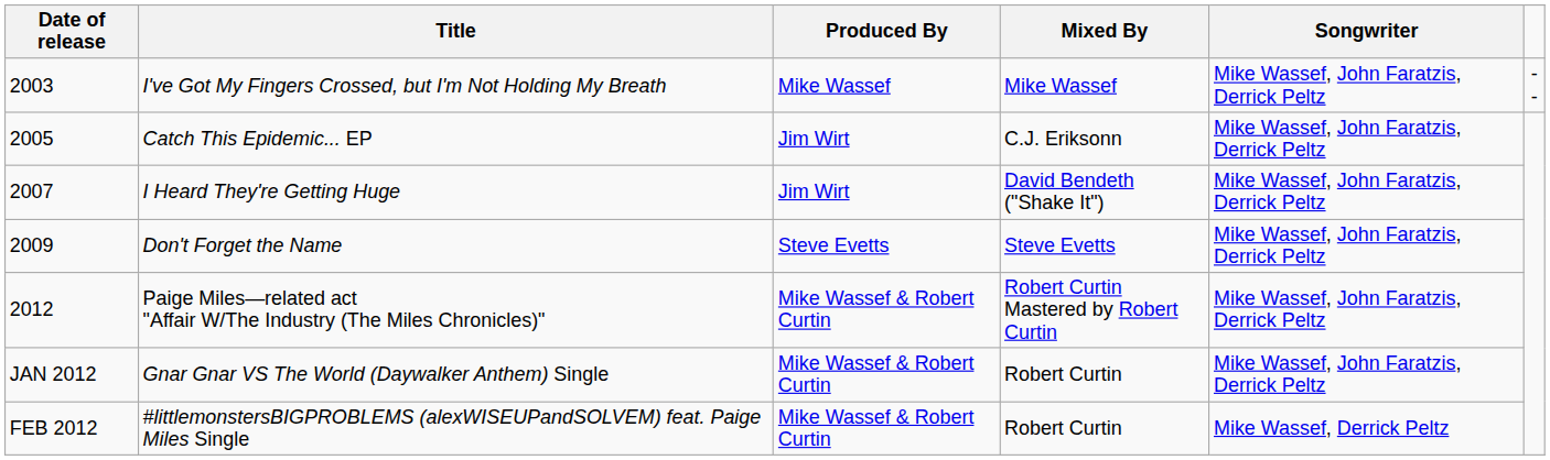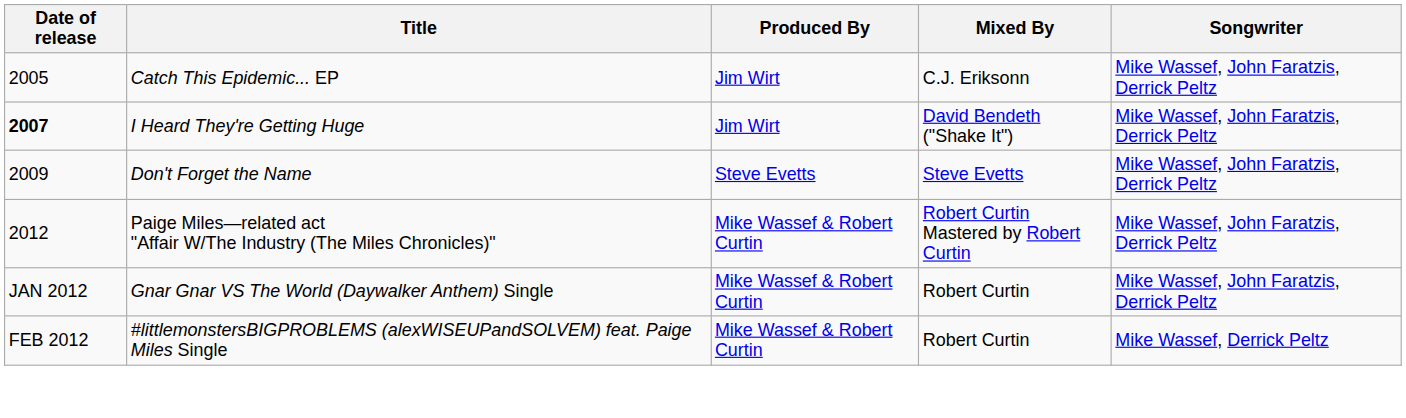 <table class="wikitable">
 <tr>
 <th>Date of release</th>
 <th>Title</th>
 <th>Produced By</th>
 <th>Mixed By</th>
 <th>Songwriter</th>
 </tr>
 <tr>
-<td>2003</td>
-<td><em>I've Got My Fingers Crossed, but I'm Not Holding My Breath</em></td>
-<td><a href='#'>Mike Wassef</a></td>
-<td><a href='#'>Mike Wassef</a></td>
-<td><a href='#'>Mike Wassef</a>, <a href='#'>John Faratzis</a>, <a href='#'>Derrick Peltz</a></td>
-<td align="center">--</td>
-</tr>
-<tr>
 <td>2005</td>
 <td><em>Catch This Epidemic...</em> EP</td>
 <td><a href='#'>Jim Wirt</a></td>
 <td>C.J. Eriksonn</td>
 <td><a href='#'>Mike Wassef</a>, <a href='#'>John Faratzis</a>, <a href='#'>Derrick Peltz</a></td>
 </tr>
 <tr>
-<td>2007</td>
+<td><strong>2007</strong></td>
 <td><em>I Heard They're Getting Huge</em></td>
 <td><a href='#'>Jim Wirt</a></td>
 <td><a href='#'>David Bendeth</a> ("Shake It")</td>
 <td><a href='#'>Mike Wassef</a>, <a href='#'>John Faratzis</a>, <a href='#'>Derrick Peltz</a></td>
 </tr>
 <tr>
 <td>2009</td>
 <td><em>Don't Forget the Name</em></td>
 <td><a href='#'>Steve Evetts</a></td>
 <td><a href='#'>Steve Evetts</a></td>
 <td><a href='#'>Mike Wassef</a>, <a href='#'>John Faratzis</a>, <a href='#'>Derrick Peltz</a></td>
 </tr>
 <tr>
 <td>2012</td>
 <td>Paige Miles—related act<br>"Affair W/The Industry (The Miles Chronicles)"</td>
 <td><a href='#'>Mike Wassef & Robert Curtin</a></td>
 <td><a href='#'>Robert Curtin</a><br>Mastered by <a href='#'>Robert Curtin</a></td>
 <td><a href='#'>Mike Wassef</a>, <a href='#'>John Faratzis</a>, <a href='#'>Derrick Peltz</a></td>
 </tr>
 <tr>
 <td>JAN 2012</td>
 <td><em>Gnar Gnar VS The World (Daywalker Anthem)</em> Single</td>
 <td><a href='#'>Mike Wassef & Robert Curtin</a></td>
 <td>Robert Curtin</td>
 <td><a href='#'>Mike Wassef</a>, <a href='#'>John Faratzis</a>, <a href='#'>Derrick Peltz</a></td>
 </tr>
 <tr>
 <td>FEB 2012</td>
 <td><em>#littlemonstersBIGPROBLEMS (alexWISEUPandSOLVEM) feat. Paige Miles</em> Single</td>
 <td><a href='#'>Mike Wassef & Robert Curtin</a></td>
 <td>Robert Curtin</td>
 <td><a href='#'>Mike Wassef</a>, <a href='#'>Derrick Peltz</a></td>
 </tr>
 </table>
